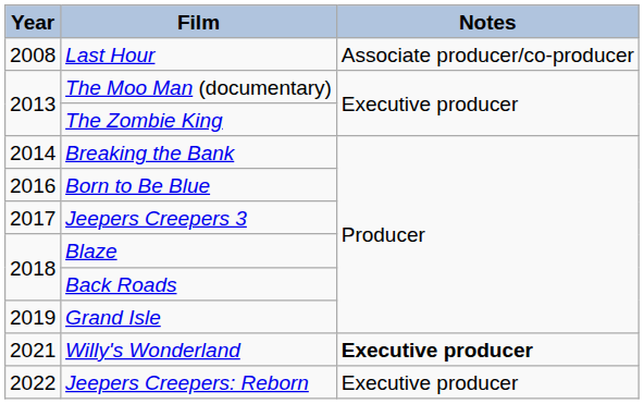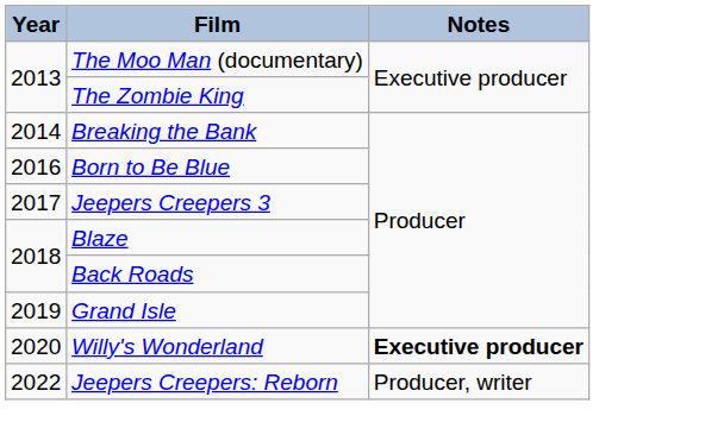 <table class="wikitable" style="font-size:95%;">
 <tr>
 <th style="background:#B0C4DE;">Year</th>
 <th style="background:#B0C4DE;">Film</th>
 <th style="background:#B0C4DE;">Notes</th>
-</tr>
-<tr>
-<td>2008</td>
-<td><em><a href='#'>Last Hour</a></em></td>
-<td>Associate producer/co-producer</td>
 </tr>
 <tr>
 <td rowspan="2">2013</td>
 <td><em><a href='#'>The Moo Man</a></em> (documentary)</td>
 <td rowspan="2">Executive producer</td>
 </tr>
 <tr>
 <td><em><a href='#'>The Zombie King</a></em></td>
 </tr>
 <tr>
 <td>2014</td>
 <td><em><a href='#'>Breaking the Bank</a></em></td>
 <td rowspan="6">Producer</td>
 </tr>
 <tr>
 <td>2016</td>
 <td><em><a href='#'>Born to Be Blue</a></em></td>
 </tr>
 <tr>
 <td>2017</td>
 <td><em><a href='#'>Jeepers Creepers 3</a></em></td>
 </tr>
 <tr>
 <td rowspan="2">2018</td>
 <td><em><a href='#'>Blaze</a></em></td>
 </tr>
 <tr>
 <td><em><a href='#'>Back Roads</a></em></td>
 </tr>
 <tr>
 <td>2019</td>
 <td><em><a href='#'>Grand Isle</a></em></td>
 </tr>
 <tr>
-<td>2021</td>
+<td>2020</td>
 <td><em><a href='#'>Willy's Wonderland</a></em></td>
 <td><strong>Executive producer</strong></td>
 </tr>
 <tr>
 <td>2022</td>
 <td><em><a href='#'>Jeepers Creepers: Reborn</a></em></td>
-<td>Executive producer</td>
+<td>Producer, writer</td>
 </tr>
 </table>
